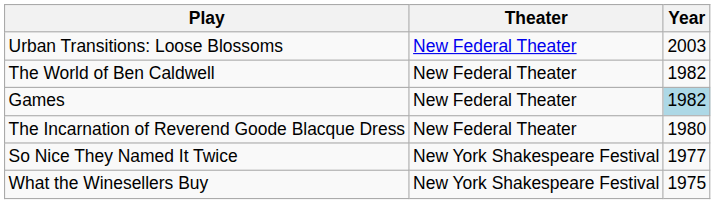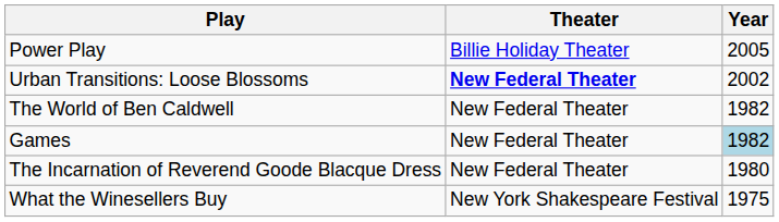 <table class="wikitable sortable">
 <tr>
 <th>Play</th>
 <th>Theater</th>
 <th>Year</th>
 </tr>
 <tr>
+<td>Power Play</td>
+<td><a href='#'>Billie Holiday Theater</a></td>
+<td>2005</td>
+</tr>
+<tr>
 <td>Urban Transitions: Loose Blossoms</td>
-<td><a href='#'>New Federal Theater</a></td>
-<td>2003</td>
+<td><strong><a href='#'>New Federal Theater</a></strong></td>
+<td>2002</td>
 </tr>
 <tr>
 <td>The World of Ben Caldwell</td>
 <td>New Federal Theater</td>
 <td>1982</td>
 </tr>
 <tr>
 <td>Games</td>
 <td>New Federal Theater</td>
 <td style="background: lightblue;">1982</td>
 </tr>
 <tr>
 <td>The Incarnation of Reverend Goode Blacque Dress</td>
 <td>New Federal Theater</td>
 <td>1980</td>
 </tr>
 <tr>
-<td>So Nice They Named It Twice</td>
-<td>New York Shakespeare Festival</td>
-<td>1977</td>
-</tr>
-<tr>
 <td>What the Winesellers Buy</td>
 <td>New York Shakespeare Festival</td>
 <td>1975</td>
 </tr>
 </table>
